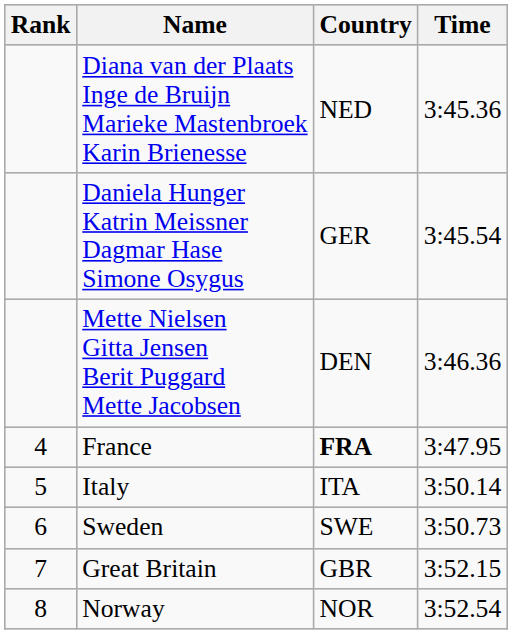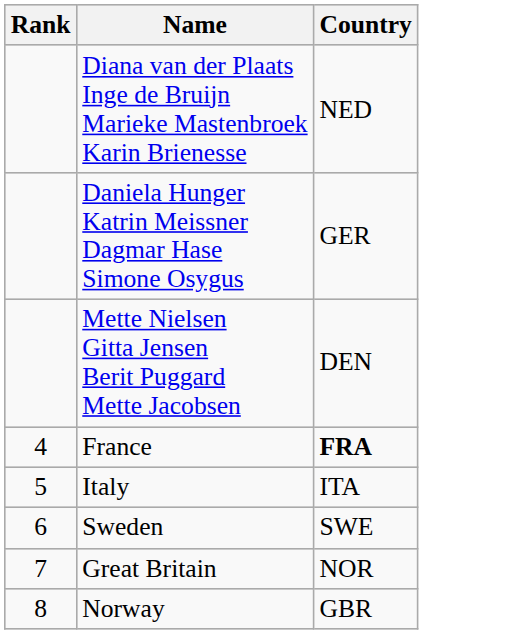 <table class="wikitable">
 <tr>
 <th>Rank</th>
 <th>Name</th>
 <th>Country</th>
-<th>Time</th>
 </tr>
 <tr>
 <td align="center"></td>
 <td><a href='#'>Diana van der Plaats</a> <br> <a href='#'>Inge de Bruijn</a> <br> <a href='#'>Marieke Mastenbroek</a> <br> <a href='#'>Karin Brienesse</a></td>
 <td> NED</td>
-<td align="center">3:45.36</td>
 </tr>
 <tr>
 <td align="center"></td>
 <td><a href='#'>Daniela Hunger</a> <br> <a href='#'>Katrin Meissner</a> <br> <a href='#'>Dagmar Hase</a> <br> <a href='#'>Simone Osygus</a></td>
 <td> GER</td>
-<td align="center">3:45.54</td>
 </tr>
 <tr>
 <td align="center"></td>
 <td><a href='#'>Mette Nielsen</a> <br> <a href='#'>Gitta Jensen</a> <br> <a href='#'>Berit Puggard</a> <br> <a href='#'>Mette Jacobsen</a></td>
 <td> DEN</td>
-<td align="center">3:46.36</td>
 </tr>
 <tr>
 <td align="center">4</td>
 <td>France</td>
 <td><strong> FRA</strong></td>
-<td align="center">3:47.95</td>
 </tr>
 <tr>
 <td align="center">5</td>
 <td>Italy</td>
 <td> ITA</td>
-<td align="center">3:50.14</td>
 </tr>
 <tr>
 <td align="center">6</td>
 <td>Sweden</td>
 <td> SWE</td>
-<td align="center">3:50.73</td>
 </tr>
 <tr>
 <td align="center">7</td>
 <td>Great Britain</td>
-<td> GBR</td>
-<td align="center">3:52.15</td>
+<td> NOR</td>
 </tr>
 <tr>
 <td align="center">8</td>
 <td>Norway</td>
-<td> NOR</td>
-<td align="center">3:52.54</td>
+<td> GBR</td>
 </tr>
 </table>
